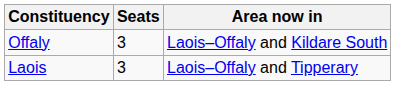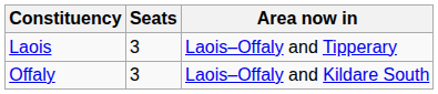 <table class="wikitable">
 <tr>
 <th>Constituency</th>
 <th>Seats</th>
 <th>Area now in</th>
 </tr>
 <tr>
+<td><a href='#'>Laois</a></td>
+<td>3</td>
+<td><a href='#'>Laois–Offaly</a> and <a href='#'>Tipperary</a></td>
+</tr>
+<tr>
 <td><a href='#'>Offaly</a></td>
 <td>3</td>
 <td><a href='#'>Laois–Offaly</a> and <a href='#'>Kildare South</a></td>
 </tr>
-<tr>
-<td><a href='#'>Laois</a></td>
-<td>3</td>
-<td><a href='#'>Laois–Offaly</a> and <a href='#'>Tipperary</a></td>
-</tr>
 </table>
